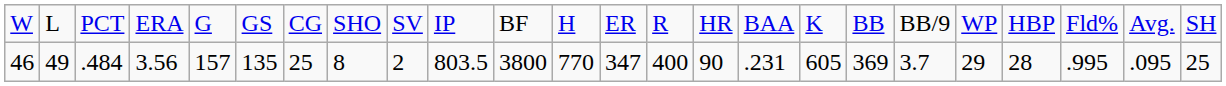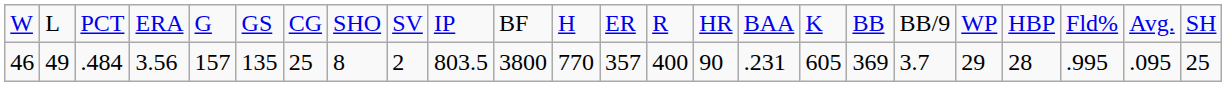 <table class="wikitable">
 <tr>
 <td><a href='#'>W</a></td>
 <td>L</td>
 <td><a href='#'>PCT</a></td>
 <td><a href='#'>ERA</a></td>
 <td><a href='#'>G</a></td>
 <td><a href='#'>GS</a></td>
 <td><a href='#'>CG</a></td>
 <td><a href='#'>SHO</a></td>
 <td><a href='#'>SV</a></td>
 <td><a href='#'>IP</a></td>
 <td>BF</td>
 <td><a href='#'>H</a></td>
 <td><a href='#'>ER</a></td>
 <td><a href='#'>R</a></td>
 <td><a href='#'>HR</a></td>
 <td><a href='#'>BAA</a></td>
 <td><a href='#'>K</a></td>
 <td><a href='#'>BB</a></td>
 <td>BB/9</td>
 <td><a href='#'>WP</a></td>
 <td><a href='#'>HBP</a></td>
 <td><a href='#'>Fld%</a></td>
 <td><a href='#'>Avg.</a></td>
 <td><a href='#'>SH</a></td>
 </tr>
 <tr>
 <td>46</td>
 <td>49</td>
 <td>.484</td>
 <td>3.56</td>
 <td>157</td>
 <td>135</td>
 <td>25</td>
 <td>8</td>
 <td>2</td>
 <td>803.5</td>
 <td>3800</td>
 <td>770</td>
-<td>347</td>
+<td>357</td>
 <td>400</td>
 <td>90</td>
 <td>.231</td>
 <td>605</td>
 <td>369</td>
 <td>3.7</td>
 <td>29</td>
 <td>28</td>
 <td>.995</td>
 <td>.095</td>
 <td>25</td>
 </tr>
 </table>
